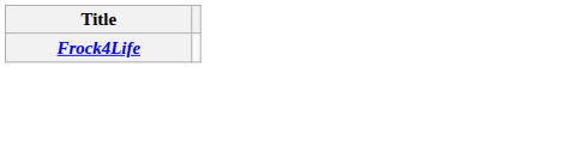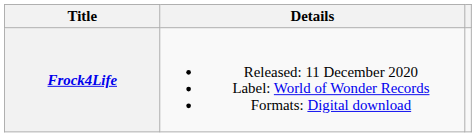 <table class="wikitable plainrowheaders" style="text-align:center;">
 <tr>
 <th scope="col" style="width:10em;">Title</th>
+<th scope="col" style="width:20em;">Details</th>
 <th></th>
 </tr>
 <tr>
 <th scope="row"><em><a href='#'>Frock4Life</a></em></th>
+<td><br><ul><li>Released: 11 December 2020</li><li>Label: <a href='#'>World of Wonder Records</a></li><li>Formats: <a href='#'>Digital download</a></li></ul></td>
 <td></td>
 </tr>
 </table>
